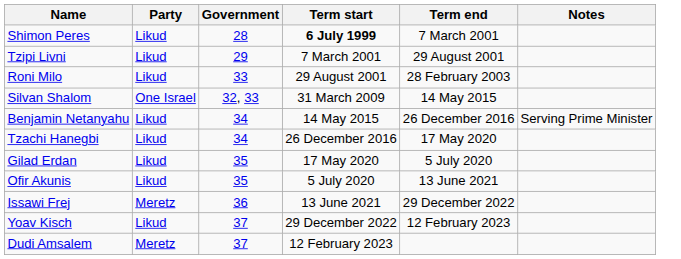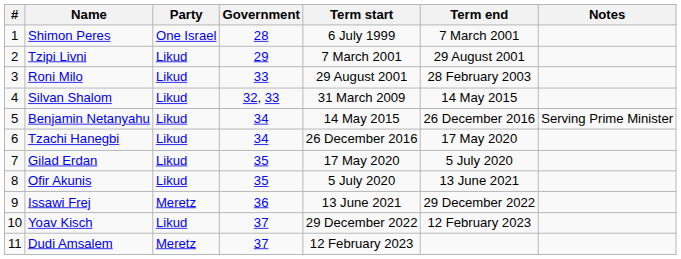 <table class=wikitable style=text-align:center>
 <tr>
+<th>#</th>
 <th>Name</th>
 <th>Party</th>
 <th>Government</th>
 <th>Term start</th>
 <th>Term end</th>
 <th>Notes</th>
 </tr>
 <tr>
+<td>1</td>
 <td align=left><a href='#'>Shimon Peres</a></td>
-<td align=left><a href='#'>Likud</a></td>
+<td align=left><a href='#'>One Israel</a></td>
 <td><a href='#'>28</a></td>
-<td><strong>6 July 1999</strong></td>
+<td>6 July 1999</td>
 <td>7 March 2001</td>
 <td></td>
 </tr>
 <tr>
+<td>2</td>
 <td align=left><a href='#'>Tzipi Livni</a></td>
 <td align=left><a href='#'>Likud</a></td>
 <td><a href='#'>29</a></td>
 <td>7 March 2001</td>
 <td>29 August 2001</td>
 <td></td>
 </tr>
 <tr>
+<td>3</td>
 <td align=left><a href='#'>Roni Milo</a></td>
 <td align=left><a href='#'>Likud</a></td>
 <td><a href='#'>33</a></td>
 <td>29 August 2001</td>
 <td>28 February 2003</td>
 <td></td>
 </tr>
 <tr>
+<td>4</td>
 <td align=left><a href='#'>Silvan Shalom</a></td>
-<td align=left><a href='#'>One Israel</a></td>
+<td align=left><a href='#'>Likud</a></td>
 <td><a href='#'>32</a>, <a href='#'>33</a></td>
 <td>31 March 2009</td>
 <td>14 May 2015</td>
 <td></td>
 </tr>
 <tr>
+<td>5</td>
 <td align=left><a href='#'>Benjamin Netanyahu</a></td>
 <td align=left><a href='#'>Likud</a></td>
 <td><a href='#'>34</a></td>
 <td>14 May 2015</td>
 <td>26 December 2016</td>
 <td>Serving Prime Minister</td>
 </tr>
 <tr>
+<td>6</td>
 <td align=left><a href='#'>Tzachi Hanegbi</a></td>
 <td align=left><a href='#'>Likud</a></td>
 <td><a href='#'>34</a></td>
 <td>26 December 2016</td>
 <td>17 May 2020</td>
 <td></td>
 </tr>
 <tr>
+<td>7</td>
 <td align=left><a href='#'>Gilad Erdan</a></td>
 <td align=left><a href='#'>Likud</a></td>
 <td><a href='#'>35</a></td>
 <td>17 May 2020</td>
 <td>5 July 2020</td>
 <td></td>
 </tr>
 <tr>
+<td>8</td>
 <td align=left><a href='#'>Ofir Akunis</a></td>
 <td align=left><a href='#'>Likud</a></td>
 <td><a href='#'>35</a></td>
 <td>5 July 2020</td>
 <td>13 June 2021</td>
 <td></td>
 </tr>
 <tr>
+<td>9</td>
 <td align=left><a href='#'>Issawi Frej</a></td>
 <td align=left><a href='#'>Meretz</a></td>
 <td><a href='#'>36</a></td>
 <td>13 June 2021</td>
 <td>29 December 2022</td>
 <td></td>
 </tr>
 <tr>
+<td>10</td>
 <td align=left><a href='#'>Yoav Kisch</a></td>
 <td align=left><a href='#'>Likud</a></td>
 <td><a href='#'>37</a></td>
 <td>29 December 2022</td>
 <td>12 February 2023</td>
 <td></td>
 </tr>
 <tr>
+<td>11</td>
 <td align=left><a href='#'>Dudi Amsalem</a></td>
 <td align=left><a href='#'>Meretz</a></td>
 <td><a href='#'>37</a></td>
 <td>12 February 2023</td>
 <td></td>
 <td></td>
 </tr>
 </table>
